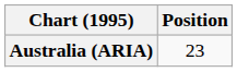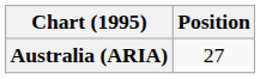 <table class="wikitable plainrowheaders" style="text-align:center">
 <tr>
 <th>Chart (1995)</th>
 <th>Position</th>
 </tr>
 <tr>
 <th scope="row">Australia (ARIA)</th>
-<td>23</td>
+<td>27</td>
 </tr>
 </table>
